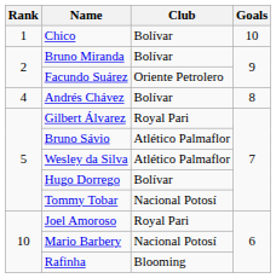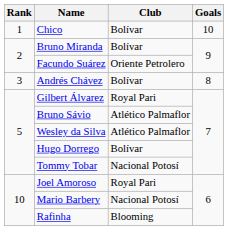 <table class="wikitable" border="1">
 <tr>
 <th>Rank</th>
 <th>Name</th>
 <th>Club</th>
 <th>Goals</th>
 </tr>
 <tr>
 <td align=center>1</td>
 <td> <a href='#'>Chico</a></td>
 <td>Bolívar</td>
 <td align=center>10</td>
 </tr>
 <tr>
 <td rowspan=2 align=center>2</td>
 <td> <a href='#'>Bruno Miranda</a></td>
 <td>Bolívar</td>
 <td rowspan=2 align=center>9</td>
 </tr>
 <tr>
 <td> <a href='#'>Facundo Suárez</a></td>
 <td>Oriente Petrolero</td>
 </tr>
 <tr>
-<td align=center>4</td>
+<td align=center>3</td>
 <td> <a href='#'>Andrés Chávez</a></td>
 <td>Bolívar</td>
 <td align=center>8</td>
 </tr>
 <tr>
 <td rowspan=5 align=center>5</td>
 <td> <a href='#'>Gilbert Álvarez</a></td>
 <td>Royal Pari</td>
 <td rowspan=5 align=center>7</td>
 </tr>
 <tr>
 <td> <a href='#'>Bruno Sávio</a></td>
 <td>Atlético Palmaflor</td>
 </tr>
 <tr>
 <td> <a href='#'>Wesley da Silva</a></td>
 <td>Atlético Palmaflor</td>
 </tr>
 <tr>
 <td> <a href='#'>Hugo Dorrego</a></td>
 <td>Bolívar</td>
 </tr>
 <tr>
 <td> <a href='#'>Tommy Tobar</a></td>
 <td>Nacional Potosí</td>
 </tr>
 <tr>
 <td rowspan=3 align=center>10</td>
 <td> <a href='#'>Joel Amoroso</a></td>
 <td>Royal Pari</td>
 <td rowspan=3 align=center>6</td>
 </tr>
 <tr>
 <td> <a href='#'>Mario Barbery</a></td>
 <td>Nacional Potosí</td>
 </tr>
 <tr>
 <td> <a href='#'>Rafinha</a></td>
 <td>Blooming</td>
 </tr>
 </table>
